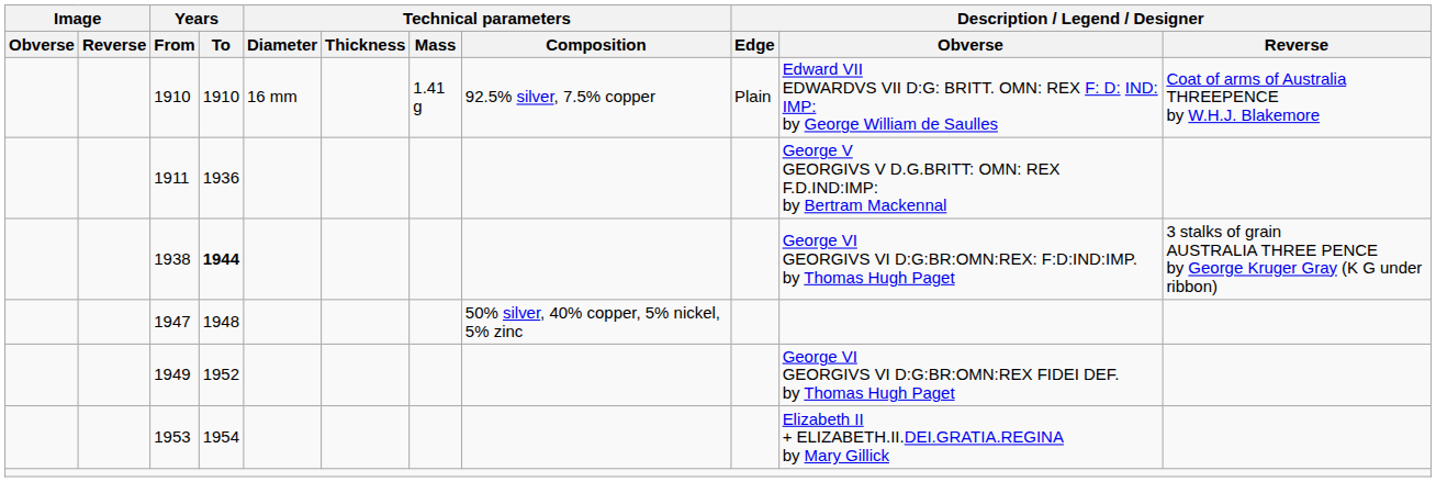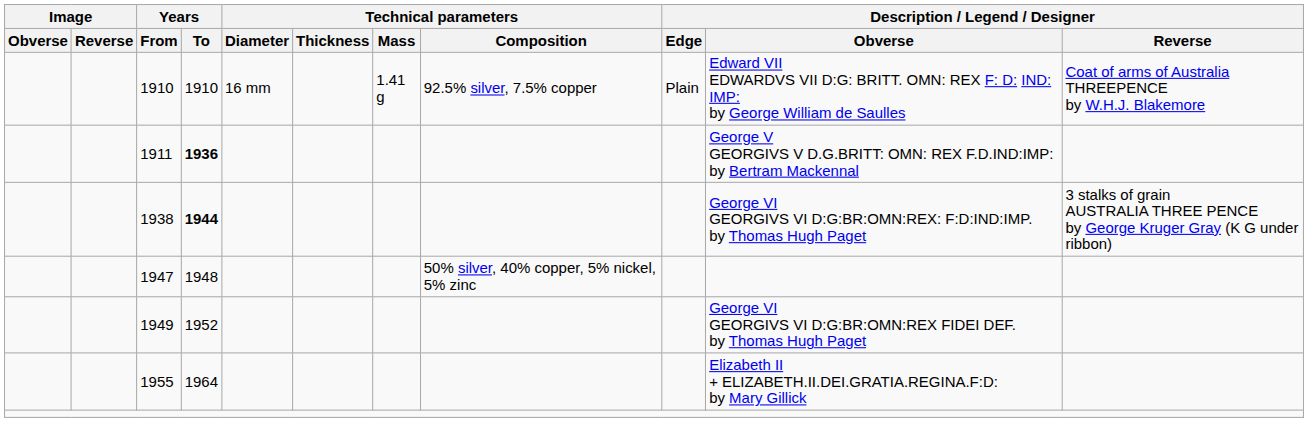 <table class="wikitable" style="font-size: 90%">
 <tr>
 <th colspan="2">Image</th>
 <th colspan="2">Years</th>
 <th colspan="4">Technical parameters</th>
 <th colspan="3">Description / Legend / Designer</th>
 </tr>
 <tr>
 <th>Obverse</th>
 <th>Reverse</th>
 <th>From</th>
 <th>To</th>
 <th>Diameter</th>
 <th>Thickness</th>
 <th>Mass</th>
 <th>Composition</th>
 <th>Edge</th>
 <th>Obverse</th>
 <th>Reverse</th>
 </tr>
 <tr>
 <td></td>
 <td></td>
 <td>1910</td>
 <td>1910</td>
 <td>16 mm</td>
 <td></td>
 <td>1.41 g</td>
 <td>92.5% <a href='#'>silver</a>, 7.5% copper</td>
 <td>Plain</td>
 <td><a href='#'>Edward VII</a> <br> EDWARDVS VII D:G: BRITT. OMN: REX <a href='#'>F: D:</a> <a href='#'>IND: IMP:</a> <br> by <a href='#'>George William de Saulles</a></td>
 <td><a href='#'>Coat of arms of Australia</a> <br> THREEPENCE <br> by <a href='#'>W.H.J. Blakemore</a></td>
 </tr>
 <tr>
 <td></td>
 <td></td>
 <td>1911</td>
-<td>1936</td>
+<td><strong>1936</strong></td>
 <td></td>
 <td></td>
 <td></td>
 <td></td>
 <td></td>
 <td><a href='#'>George V</a> <br> GEORGIVS V D.G.BRITT: OMN: REX F.D.IND:IMP: <br> by <a href='#'>Bertram Mackennal</a></td>
 <td></td>
 </tr>
 <tr>
 <td></td>
 <td></td>
 <td>1938</td>
 <td><strong>1944</strong></td>
 <td></td>
 <td></td>
 <td></td>
 <td></td>
 <td></td>
 <td><a href='#'>George VI</a> <br> GEORGIVS VI D:G:BR:OMN:REX: F:D:IND:IMP. <br> by <a href='#'>Thomas Hugh Paget</a></td>
 <td>3 stalks of grain <br> AUSTRALIA THREE PENCE <br> by <a href='#'>George Kruger Gray</a> (K G under ribbon)</td>
 </tr>
 <tr>
 <td></td>
 <td></td>
 <td>1947</td>
 <td>1948</td>
 <td></td>
 <td></td>
 <td></td>
 <td>50% <a href='#'>silver</a>, 40% copper, 5% nickel, 5% zinc</td>
 <td></td>
 <td></td>
 <td></td>
 </tr>
 <tr>
 <td></td>
 <td></td>
 <td>1949</td>
 <td>1952</td>
 <td></td>
 <td></td>
 <td></td>
 <td></td>
 <td></td>
 <td><a href='#'>George VI</a> <br> GEORGIVS VI D:G:BR:OMN:REX FIDEI DEF. <br> by <a href='#'>Thomas Hugh Paget</a></td>
 <td></td>
 </tr>
 <tr>
 <td></td>
 <td></td>
-<td>1953</td>
-<td>1954</td>
+<td>1955</td>
+<td>1964</td>
 <td></td>
 <td></td>
 <td></td>
 <td></td>
 <td></td>
-<td><a href='#'>Elizabeth II</a> <br> + ELIZABETH.II.<a href='#'>DEI.GRATIA.REGINA</a> <br> by <a href='#'>Mary Gillick</a></td>
+<td><a href='#'>Elizabeth II</a> <br> + ELIZABETH.II.DEI.GRATIA.REGINA.F:D: <br> by <a href='#'>Mary Gillick</a></td>
 <td></td>
 </tr>
 <tr>
 <td colspan="11"></td>
 </tr>
 </table>
